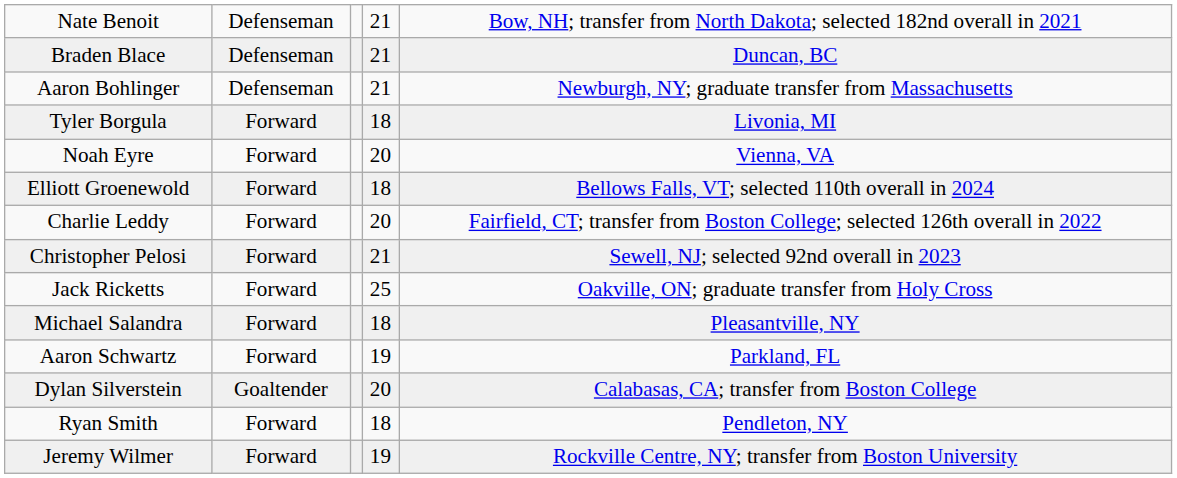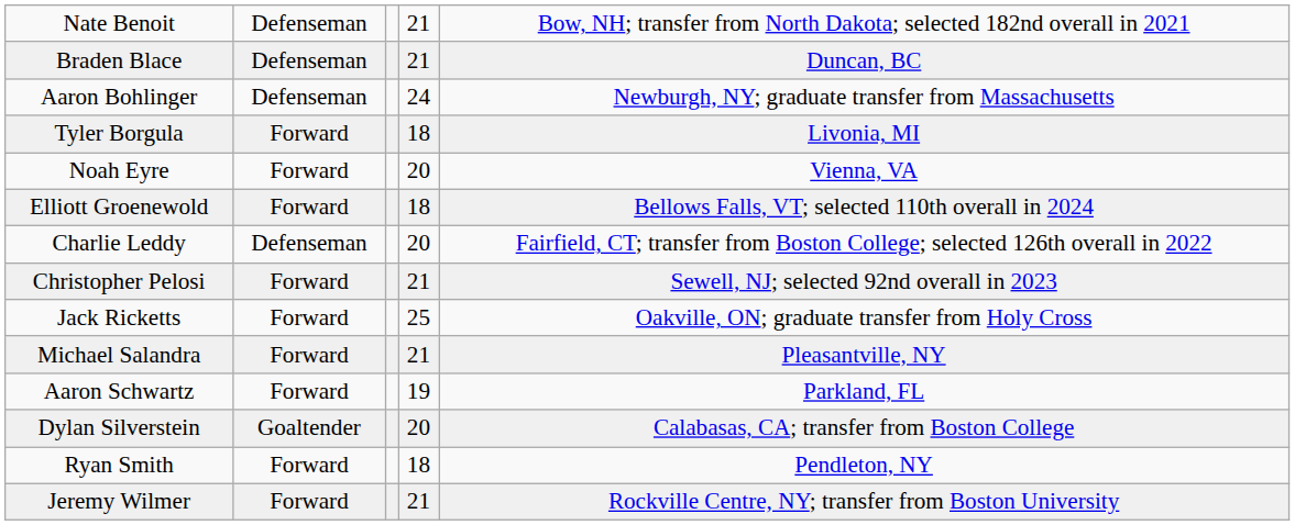 <table class="wikitable" width="70%">
 <tr align="center" bgcolor="">
 <td>Nate Benoit</td>
 <td>Defenseman</td>
 <td></td>
 <td>21</td>
 <td><a href='#'>Bow, NH</a>; transfer from <a href='#'>North Dakota</a>; selected 182nd overall in <a href='#'>2021</a></td>
 </tr>
 <tr align="center" bgcolor="f0f0f0">
 <td>Braden Blace</td>
 <td>Defenseman</td>
 <td></td>
 <td>21</td>
 <td><a href='#'>Duncan, BC</a></td>
 </tr>
 <tr align="center" bgcolor="">
 <td>Aaron Bohlinger</td>
 <td>Defenseman</td>
 <td></td>
-<td>21</td>
+<td>24</td>
 <td><a href='#'>Newburgh, NY</a>; graduate transfer from <a href='#'>Massachusetts</a></td>
 </tr>
 <tr align="center" bgcolor="f0f0f0">
 <td>Tyler Borgula</td>
 <td>Forward</td>
 <td></td>
 <td>18</td>
 <td><a href='#'>Livonia, MI</a></td>
 </tr>
 <tr align="center" bgcolor="">
 <td>Noah Eyre</td>
 <td>Forward</td>
 <td></td>
 <td>20</td>
 <td><a href='#'>Vienna, VA</a></td>
 </tr>
 <tr align="center" bgcolor="f0f0f0">
 <td>Elliott Groenewold</td>
 <td>Forward</td>
 <td></td>
 <td>18</td>
 <td><a href='#'>Bellows Falls, VT</a>; selected 110th overall in <a href='#'>2024</a></td>
 </tr>
 <tr align="center" bgcolor="">
 <td>Charlie Leddy</td>
-<td>Forward</td>
+<td>Defenseman</td>
 <td></td>
 <td>20</td>
 <td><a href='#'>Fairfield, CT</a>; transfer from <a href='#'>Boston College</a>; selected 126th overall in <a href='#'>2022</a></td>
 </tr>
 <tr align="center" bgcolor="f0f0f0">
 <td>Christopher Pelosi</td>
 <td>Forward</td>
 <td></td>
 <td>21</td>
 <td><a href='#'>Sewell, NJ</a>; selected 92nd overall in <a href='#'>2023</a></td>
 </tr>
 <tr align="center" bgcolor="">
 <td>Jack Ricketts</td>
 <td>Forward</td>
 <td></td>
 <td>25</td>
 <td><a href='#'>Oakville, ON</a>; graduate transfer from <a href='#'>Holy Cross</a></td>
 </tr>
 <tr align="center" bgcolor="f0f0f0">
 <td>Michael Salandra</td>
 <td>Forward</td>
 <td></td>
-<td>18</td>
+<td>21</td>
 <td><a href='#'>Pleasantville, NY</a></td>
 </tr>
 <tr align="center" bgcolor="">
 <td>Aaron Schwartz</td>
 <td>Forward</td>
 <td></td>
 <td>19</td>
 <td><a href='#'>Parkland, FL</a></td>
 </tr>
 <tr align="center" bgcolor="f0f0f0">
 <td>Dylan Silverstein</td>
 <td>Goaltender</td>
 <td></td>
 <td>20</td>
 <td><a href='#'>Calabasas, CA</a>; transfer from <a href='#'>Boston College</a></td>
 </tr>
 <tr align="center" bgcolor="">
 <td>Ryan Smith</td>
 <td>Forward</td>
 <td></td>
 <td>18</td>
 <td><a href='#'>Pendleton, NY</a></td>
 </tr>
 <tr align="center" bgcolor="f0f0f0">
 <td>Jeremy Wilmer</td>
 <td>Forward</td>
 <td></td>
-<td>19</td>
+<td>21</td>
 <td><a href='#'>Rockville Centre, NY</a>; transfer from <a href='#'>Boston University</a></td>
 </tr>
 </table>
